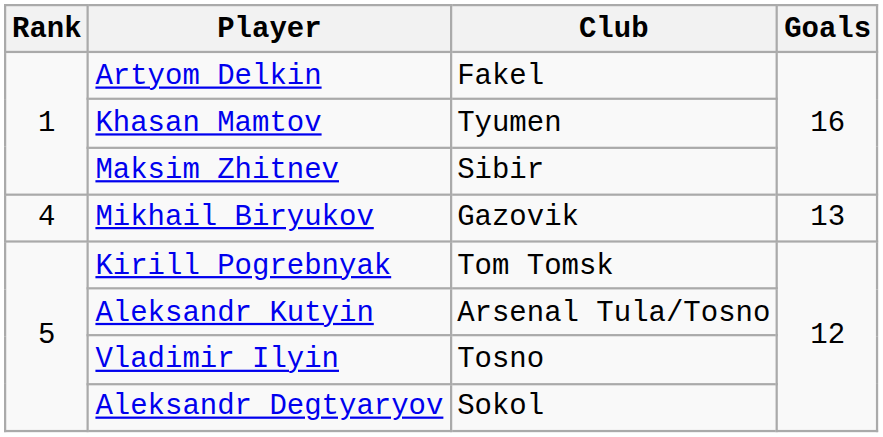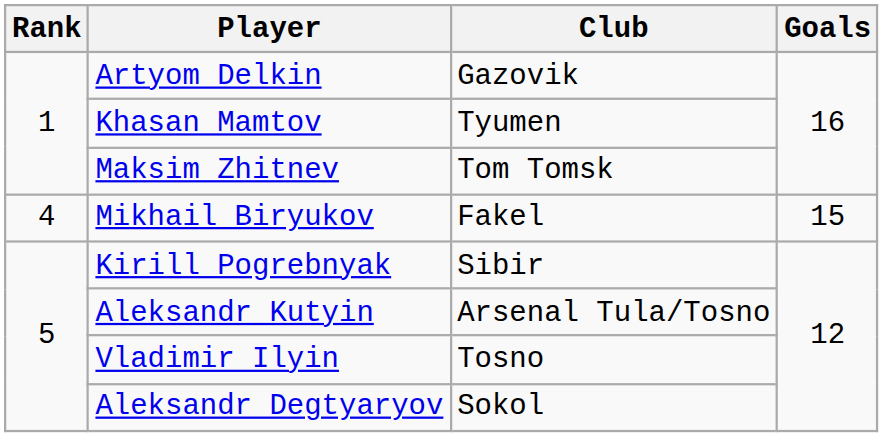 <table class="wikitable" style="text-align:center">
 <tr>
 <th>Rank</th>
 <th>Player</th>
 <th>Club</th>
 <th>Goals</th>
 </tr>
 <tr>
 <td rowspan="3">1</td>
 <td align="left"> <a href='#'>Artyom Delkin</a></td>
-<td align="left">Fakel</td>
+<td align="left">Gazovik</td>
 <td rowspan="3">16</td>
 </tr>
 <tr>
 <td align="left"> <a href='#'>Khasan Mamtov</a></td>
 <td align="left">Tyumen</td>
 </tr>
 <tr>
 <td align="left"> <a href='#'>Maksim Zhitnev</a></td>
-<td align="left">Sibir</td>
+<td align="left">Tom Tomsk</td>
 </tr>
 <tr>
 <td rowspan="1">4</td>
 <td align="left"> <a href='#'>Mikhail Biryukov</a></td>
-<td align="left">Gazovik</td>
-<td rowspan="1">13</td>
+<td align="left">Fakel</td>
+<td rowspan="1">15</td>
 </tr>
 <tr>
 <td rowspan="4">5</td>
 <td align="left"> <a href='#'>Kirill Pogrebnyak</a></td>
-<td align="left">Tom Tomsk</td>
+<td align="left">Sibir</td>
 <td rowspan="4">12</td>
 </tr>
 <tr>
 <td align="left"> <a href='#'>Aleksandr Kutyin</a></td>
 <td align="left">Arsenal Tula/Tosno</td>
 </tr>
 <tr>
 <td align="left"> <a href='#'>Vladimir Ilyin</a></td>
 <td align="left">Tosno</td>
 </tr>
 <tr>
 <td align="left"> <a href='#'>Aleksandr Degtyaryov</a></td>
 <td align="left">Sokol</td>
 </tr>
 </table>
